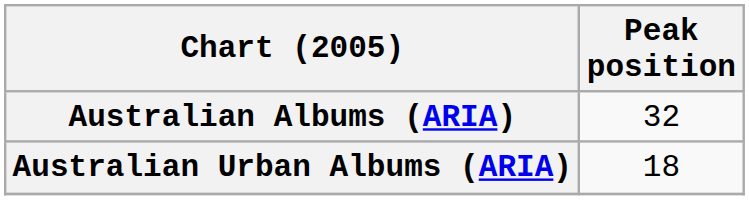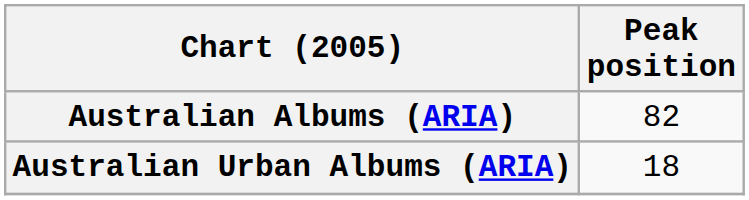 <table class="wikitable sortable plainrowheaders" style="text-align:center">
 <tr>
 <th scope="col">Chart (2005)</th>
 <th scope="col">Peak<br>position</th>
 </tr>
 <tr>
 <th scope="row">Australian Albums (<a href='#'>ARIA</a>)</th>
-<td>32</td>
+<td>82</td>
 </tr>
 <tr>
 <th scope="row">Australian Urban Albums (<a href='#'>ARIA</a>)</th>
 <td>18</td>
 </tr>
 <tr>
 </tr>
 <tr>
 </tr>
 <tr>
 </tr>
 <tr>
 </tr>
 </table>
